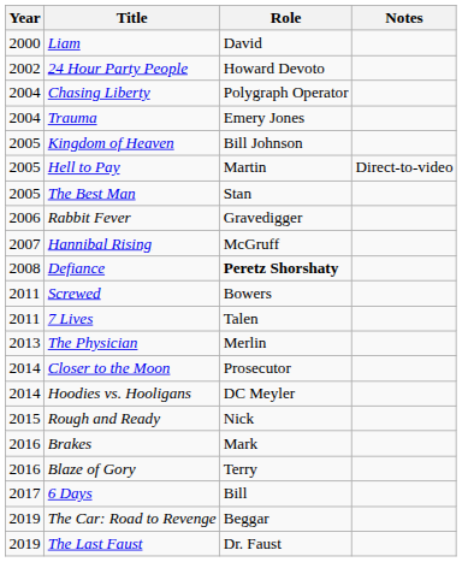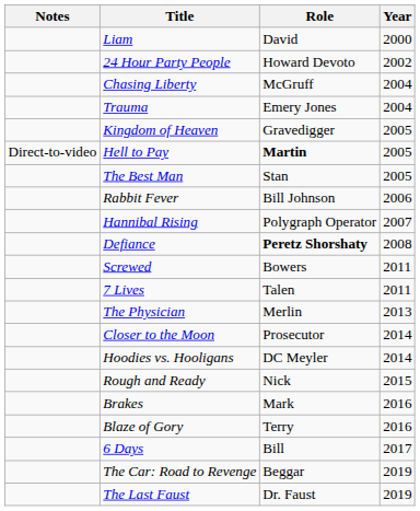 <table class="wikitable sortable">
 <tr>
-<th>Year</th>
+<th>Notes</th>
 <th>Title</th>
 <th>Role</th>
-<th>Notes</th>
+<th>Year</th>
 </tr>
 <tr>
-<td>2000</td>
+<td></td>
 <td><a href='#'><em>Liam</em></a></td>
 <td>David</td>
-<td></td>
+<td>2000</td>
 </tr>
 <tr>
-<td>2002</td>
+<td></td>
 <td><em><a href='#'>24 Hour Party People</a></em></td>
 <td>Howard Devoto</td>
-<td></td>
+<td>2002</td>
 </tr>
 <tr>
+<td></td>
+<td><em><a href='#'>Chasing Liberty</a></em></td>
+<td>McGruff</td>
 <td>2004</td>
-<td><em><a href='#'>Chasing Liberty</a></em></td>
-<td>Polygraph Operator</td>
-<td></td>
 </tr>
 <tr>
-<td>2004</td>
+<td></td>
 <td><a href='#'><em>Trauma</em></a></td>
 <td>Emery Jones</td>
-<td></td>
+<td>2004</td>
 </tr>
 <tr>
+<td></td>
+<td><a href='#'><em>Kingdom of Heaven</em></a></td>
+<td>Gravedigger</td>
 <td>2005</td>
-<td><a href='#'><em>Kingdom of Heaven</em></a></td>
-<td>Bill Johnson</td>
-<td></td>
 </tr>
 <tr>
+<td>Direct-to-video</td>
+<td><a href='#'><em>Hell to Pay</em></a></td>
+<td><strong>Martin</strong></td>
 <td>2005</td>
-<td><a href='#'><em>Hell to Pay</em></a></td>
-<td>Martin</td>
-<td>Direct-to-video</td>
 </tr>
 <tr>
-<td>2005</td>
+<td></td>
 <td><a href='#'><em>The Best Man</em></a></td>
 <td>Stan</td>
-<td></td>
+<td>2005</td>
 </tr>
 <tr>
+<td></td>
+<td><em>Rabbit Fever</em></td>
+<td>Bill Johnson</td>
 <td>2006</td>
-<td><em>Rabbit Fever</em></td>
-<td>Gravedigger</td>
-<td></td>
 </tr>
 <tr>
+<td></td>
+<td><a href='#'><em>Hannibal Rising</em></a></td>
+<td>Polygraph Operator</td>
 <td>2007</td>
-<td><a href='#'><em>Hannibal Rising</em></a></td>
-<td>McGruff</td>
-<td></td>
 </tr>
 <tr>
-<td>2008</td>
+<td></td>
 <td><a href='#'><em>Defiance</em></a></td>
 <td><strong>Peretz Shorshaty</strong></td>
-<td></td>
+<td>2008</td>
 </tr>
 <tr>
-<td>2011</td>
+<td></td>
 <td><a href='#'><em>Screwed</em></a></td>
 <td>Bowers</td>
-<td></td>
+<td>2011</td>
 </tr>
 <tr>
-<td>2011</td>
+<td></td>
 <td><em><a href='#'>7 Lives</a></em></td>
 <td>Talen</td>
-<td></td>
+<td>2011</td>
 </tr>
 <tr>
-<td>2013</td>
+<td></td>
 <td><a href='#'><em>The Physician</em></a></td>
 <td>Merlin</td>
-<td></td>
+<td>2013</td>
 </tr>
 <tr>
-<td>2014</td>
+<td></td>
 <td><em><a href='#'>Closer to the Moon</a></em></td>
 <td>Prosecutor</td>
-<td></td>
+<td>2014</td>
 </tr>
 <tr>
-<td>2014</td>
+<td></td>
 <td><em>Hoodies vs. Hooligans</em></td>
 <td>DC Meyler</td>
-<td></td>
+<td>2014</td>
 </tr>
 <tr>
-<td>2015</td>
+<td></td>
 <td><em>Rough and Ready</em></td>
 <td>Nick</td>
-<td></td>
+<td>2015</td>
 </tr>
 <tr>
-<td>2016</td>
+<td></td>
 <td><em>Brakes</em></td>
 <td>Mark</td>
-<td></td>
+<td>2016</td>
 </tr>
 <tr>
-<td>2016</td>
+<td></td>
 <td><em>Blaze of Gory</em></td>
 <td>Terry</td>
-<td></td>
+<td>2016</td>
 </tr>
 <tr>
-<td>2017</td>
+<td></td>
 <td><a href='#'><em>6 Days</em></a></td>
 <td>Bill</td>
-<td></td>
+<td>2017</td>
 </tr>
 <tr>
-<td>2019</td>
+<td></td>
 <td><em>The Car: Road to Revenge</em></td>
 <td>Beggar</td>
-<td></td>
+<td>2019</td>
 </tr>
 <tr>
-<td>2019</td>
+<td></td>
 <td><em><a href='#'>The Last Faust</a></em></td>
 <td>Dr. Faust</td>
-<td></td>
+<td>2019</td>
 </tr>
 </table>
